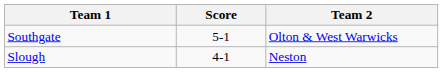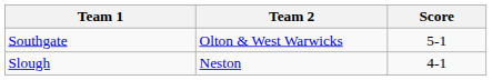 <table class="wikitable" style="font-size: 100%">
 <tr>
 <th width=200>Team 1</th>
+<th width=200>Team 2</th>
 <th width=100>Score</th>
-<th width=200>Team 2</th>
 </tr>
 <tr>
 <td><a href='#'>Southgate</a></td>
+<td><a href='#'>Olton & West Warwicks</a></td>
 <td align=center>5-1</td>
-<td><a href='#'>Olton & West Warwicks</a></td>
 </tr>
 <tr>
 <td><a href='#'>Slough</a></td>
+<td><a href='#'>Neston</a></td>
 <td align=center>4-1</td>
-<td><a href='#'>Neston</a></td>
 </tr>
 </table>
